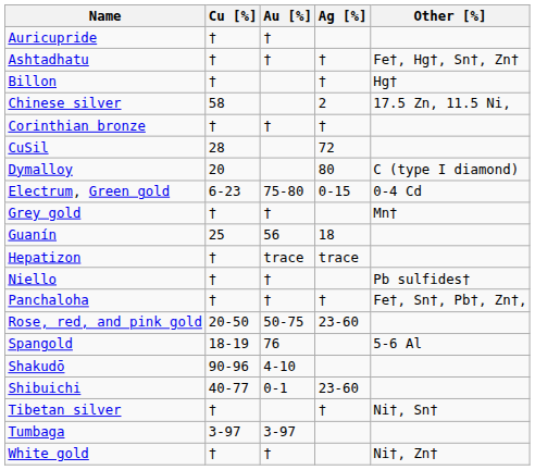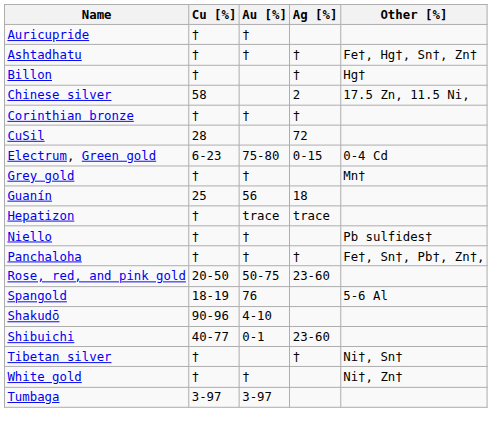 <table class="wikitable sortable">
 <tr>
 <th>Name</th>
 <th>Cu [%]</th>
 <th>Au [%]</th>
 <th>Ag [%]</th>
 <th>Other [%]</th>
 </tr>
 <tr>
 <td><a href='#'>Auricupride</a></td>
 <td>†</td>
 <td>†</td>
 <td></td>
 <td></td>
 </tr>
 <tr>
 <td><a href='#'>Ashtadhatu</a></td>
 <td>†</td>
 <td>†</td>
 <td>†</td>
 <td>Fe†, Hg†, Sn†, Zn†</td>
 </tr>
 <tr>
 <td><a href='#'>Billon</a></td>
 <td>†</td>
 <td></td>
 <td>†</td>
 <td>Hg†</td>
 </tr>
 <tr>
 <td><a href='#'>Chinese silver</a></td>
 <td>58</td>
 <td></td>
 <td>2</td>
 <td>17.5 Zn, 11.5 Ni,</td>
 </tr>
 <tr>
 <td><a href='#'>Corinthian bronze</a></td>
 <td>†</td>
 <td>†</td>
 <td>†</td>
 <td></td>
 </tr>
 <tr>
 <td><a href='#'>CuSil</a></td>
 <td>28</td>
 <td></td>
 <td>72</td>
 <td></td>
-</tr>
-<tr>
-<td><a href='#'>Dymalloy</a></td>
-<td>20</td>
-<td></td>
-<td>80</td>
-<td>C (type I diamond)</td>
 </tr>
 <tr>
 <td><a href='#'>Electrum</a>, <a href='#'>Green gold</a></td>
 <td>6-23</td>
 <td>75-80</td>
 <td>0-15</td>
 <td>0-4 Cd</td>
 </tr>
 <tr>
 <td><a href='#'>Grey gold</a></td>
 <td>†</td>
 <td>†</td>
 <td></td>
 <td>Mn†</td>
 </tr>
 <tr>
 <td><a href='#'>Guanín</a></td>
 <td>25</td>
 <td>56</td>
 <td>18</td>
 <td></td>
 </tr>
 <tr>
 <td><a href='#'>Hepatizon</a></td>
 <td>†</td>
 <td>trace</td>
 <td>trace</td>
 <td></td>
 </tr>
 <tr>
 <td><a href='#'>Niello</a></td>
 <td>†</td>
 <td>†</td>
 <td></td>
 <td>Pb sulfides†</td>
 </tr>
 <tr>
 <td><a href='#'>Panchaloha</a></td>
 <td>†</td>
 <td>†</td>
 <td>†</td>
 <td>Fe†, Sn†, Pb†, Zn†,</td>
 </tr>
 <tr>
 <td><a href='#'>Rose, red, and pink gold</a></td>
 <td>20-50</td>
 <td>50-75</td>
 <td>23-60</td>
 <td></td>
 </tr>
 <tr>
 <td><a href='#'>Spangold</a></td>
 <td>18-19</td>
 <td>76</td>
 <td></td>
 <td>5-6 Al</td>
 </tr>
 <tr>
 <td><a href='#'>Shakudō</a></td>
 <td>90-96</td>
 <td>4-10</td>
 <td></td>
 <td></td>
 </tr>
 <tr>
 <td><a href='#'>Shibuichi</a></td>
 <td>40-77</td>
 <td>0-1</td>
 <td>23-60</td>
 <td></td>
 </tr>
 <tr>
 <td><a href='#'>Tibetan silver</a></td>
 <td>†</td>
 <td></td>
 <td>†</td>
 <td>Ni†, Sn†</td>
 </tr>
 <tr>
+<td><a href='#'>White gold</a></td>
+<td>†</td>
+<td>†</td>
+<td></td>
+<td>Ni†, Zn†</td>
+</tr>
+<tr>
 <td><a href='#'>Tumbaga</a></td>
 <td>3-97</td>
 <td>3-97</td>
 <td></td>
 <td></td>
 </tr>
-<tr>
-<td><a href='#'>White gold</a></td>
-<td>†</td>
-<td>†</td>
-<td></td>
-<td>Ni†, Zn†</td>
-</tr>
 </table>
